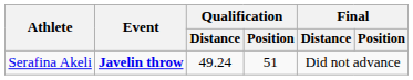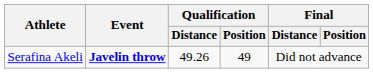 <table class=wikitable style="font-size:90%">
 <tr>
 <th rowspan="2">Athlete</th>
 <th rowspan="2">Event</th>
 <th colspan="2">Qualification</th>
 <th colspan="2">Final</th>
 </tr>
 <tr style="font-size:95%">
 <th>Distance</th>
 <th>Position</th>
 <th>Distance</th>
 <th>Position</th>
 </tr>
 <tr align=center>
 <td align=left><a href='#'>Serafina Akeli</a></td>
 <td align=left><strong><a href='#'>Javelin throw</a></strong></td>
-<td>49.24</td>
-<td>51</td>
+<td>49.26</td>
+<td>49</td>
 <td colspan=2>Did not advance</td>
 </tr>
 </table>
